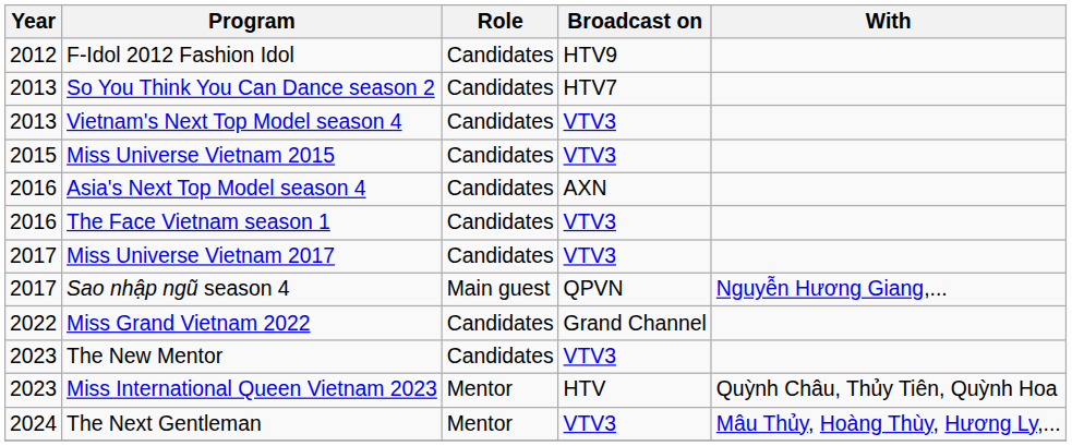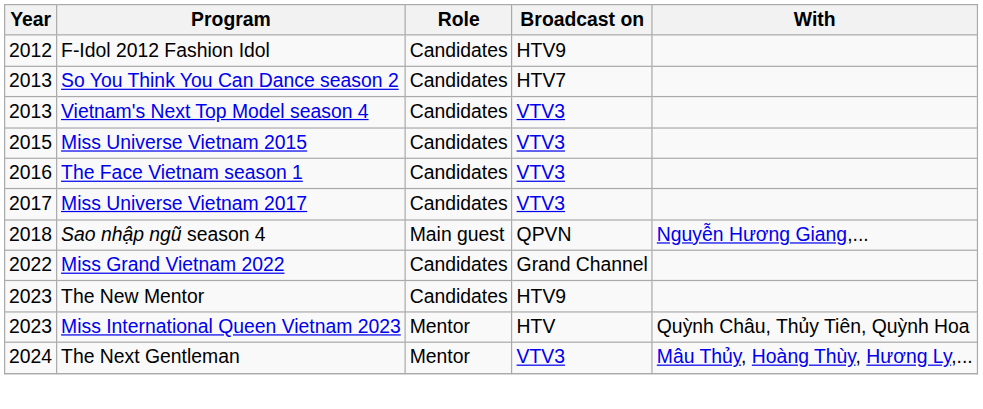 <table class="wikitable">
 <tr>
 <th><strong>Year</strong></th>
 <th><strong>Program</strong></th>
 <th><strong>Role</strong></th>
 <th><strong>Broadcast on</strong></th>
 <th><strong>With</strong></th>
 </tr>
 <tr>
 <td>2012</td>
 <td>F-Idol 2012 Fashion Idol</td>
 <td>Candidates</td>
 <td>HTV9</td>
 <td></td>
 </tr>
 <tr>
 <td>2013</td>
 <td><a href='#'>So You Think You Can Dance season 2</a></td>
 <td>Candidates</td>
 <td>HTV7</td>
 <td></td>
 </tr>
 <tr>
 <td>2013</td>
 <td><a href='#'>Vietnam's Next Top Model season 4</a></td>
 <td>Candidates</td>
 <td><a href='#'>VTV3</a></td>
 <td></td>
 </tr>
 <tr>
 <td>2015</td>
 <td><a href='#'>Miss Universe Vietnam 2015</a></td>
 <td>Candidates</td>
 <td><a href='#'>VTV3</a></td>
 <td></td>
 </tr>
 <tr>
 <td>2016</td>
-<td><a href='#'>Asia's Next Top Model season 4</a></td>
-<td>Candidates</td>
-<td>AXN</td>
-<td></td>
-</tr>
-<tr>
-<td>2016</td>
 <td><a href='#'>The Face Vietnam season 1</a></td>
 <td>Candidates</td>
 <td><a href='#'>VTV3</a></td>
 <td></td>
 </tr>
 <tr>
 <td>2017</td>
 <td><a href='#'>Miss Universe Vietnam 2017</a></td>
 <td>Candidates</td>
 <td><a href='#'>VTV3</a></td>
 <td></td>
 </tr>
 <tr>
-<td>2017</td>
+<td>2018</td>
 <td><em>Sao nhập ngũ</em> season 4</td>
 <td>Main guest</td>
 <td>QPVN</td>
 <td><a href='#'>Nguyễn Hương Giang</a>,...</td>
 </tr>
 <tr>
 <td>2022</td>
 <td><a href='#'>Miss Grand Vietnam 2022</a></td>
 <td>Candidates</td>
 <td>Grand Channel</td>
 <td></td>
 </tr>
 <tr>
 <td>2023</td>
 <td>The New Mentor</td>
 <td>Candidates</td>
-<td><a href='#'>VTV3</a></td>
+<td>HTV9</td>
 <td></td>
 </tr>
 <tr>
 <td>2023</td>
 <td><a href='#'>Miss International Queen Vietnam 2023</a></td>
 <td>Mentor</td>
 <td>HTV</td>
 <td>Quỳnh Châu, Thủy Tiên, Quỳnh Hoa</td>
 </tr>
 <tr>
 <td>2024</td>
 <td>The Next Gentleman</td>
 <td>Mentor</td>
 <td><a href='#'>VTV3</a></td>
 <td><a href='#'>Mâu Thủy</a>, <a href='#'>Hoàng Thùy</a>, <a href='#'>Hương Ly</a>,...</td>
 </tr>
 <tr>
 </tr>
 </table>
